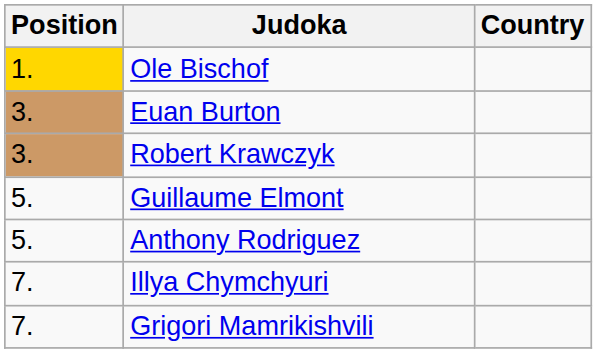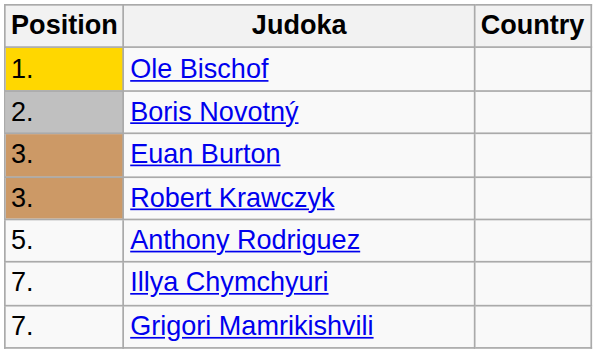 <table class=wikitable>
 <tr>
 <th width=10>Position</th>
 <th width=200>Judoka</th>
 <th width=10>Country</th>
 </tr>
 <tr>
 <td bgcolor=gold>1.</td>
 <td><a href='#'>Ole Bischof</a></td>
 <td></td>
 </tr>
 <tr>
+<td bgcolor="silver">2.</td>
+<td><a href='#'>Boris Novotný</a></td>
+<td></td>
+</tr>
+<tr>
 <td bgcolor="CC9966">3.</td>
 <td><a href='#'>Euan Burton</a></td>
 <td></td>
 </tr>
 <tr>
 <td bgcolor="CC9966">3.</td>
 <td><a href='#'>Robert Krawczyk</a></td>
-<td></td>
-</tr>
-<tr>
-<td>5.</td>
-<td><a href='#'>Guillaume Elmont</a></td>
 <td></td>
 </tr>
 <tr>
 <td>5.</td>
 <td><a href='#'>Anthony Rodriguez</a></td>
 <td></td>
 </tr>
 <tr>
 <td>7.</td>
 <td><a href='#'>Illya Chymchyuri</a></td>
 <td></td>
 </tr>
 <tr>
 <td>7.</td>
 <td><a href='#'>Grigori Mamrikishvili</a></td>
 <td></td>
 </tr>
 </table>
